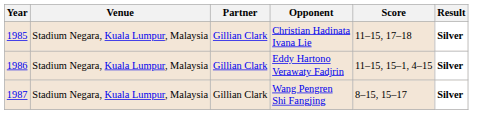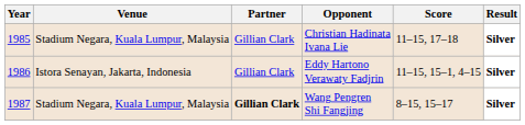 <table class="sortable wikitable" style="font-size: 90%;">
 <tr>
 <th>Year</th>
 <th>Venue</th>
 <th>Partner</th>
 <th>Opponent</th>
 <th>Score</th>
 <th>Result</th>
 </tr>
 <tr style="background:#F3E6D7">
 <td align="center"><a href='#'>1985</a></td>
 <td align="left">Stadium Negara, <a href='#'>Kuala Lumpur</a>, Malaysia</td>
 <td align="left"> <a href='#'>Gillian Clark</a></td>
 <td align="left"> <a href='#'>Christian Hadinata</a><br> <a href='#'>Ivana Lie</a></td>
 <td align="left">11–15, 17–18</td>
 <td style="text-align:left; background:white"> <strong>Silver</strong></td>
 </tr>
 <tr style="background:#F3E6D7">
 <td align="center"><a href='#'>1986</a></td>
-<td align="left">Stadium Negara, <a href='#'>Kuala Lumpur</a>, Malaysia</td>
+<td align="left">Istora Senayan, Jakarta, Indonesia</td>
 <td align="left"> <a href='#'>Gillian Clark</a></td>
 <td align="left"> <a href='#'>Eddy Hartono</a><br> <a href='#'>Verawaty Fadjrin</a></td>
 <td align="left">11–15, 15–1, 4–15</td>
 <td style="text-align:left; background:white"> <strong>Silver</strong></td>
 </tr>
 <tr style="background:#F3E6D7">
 <td align="center"><a href='#'>1987</a></td>
 <td align="left">Stadium Negara, <a href='#'>Kuala Lumpur</a>, Malaysia</td>
-<td align="left"> Gillian Clark</td>
+<td align="left"><strong> Gillian Clark</strong></td>
 <td align="left"> <a href='#'>Wang Pengren</a><br> <a href='#'>Shi Fangjing</a></td>
 <td align="left">8–15, 15–17</td>
 <td style="text-align:left; background:white"> <strong>Silver</strong></td>
 </tr>
 </table>
